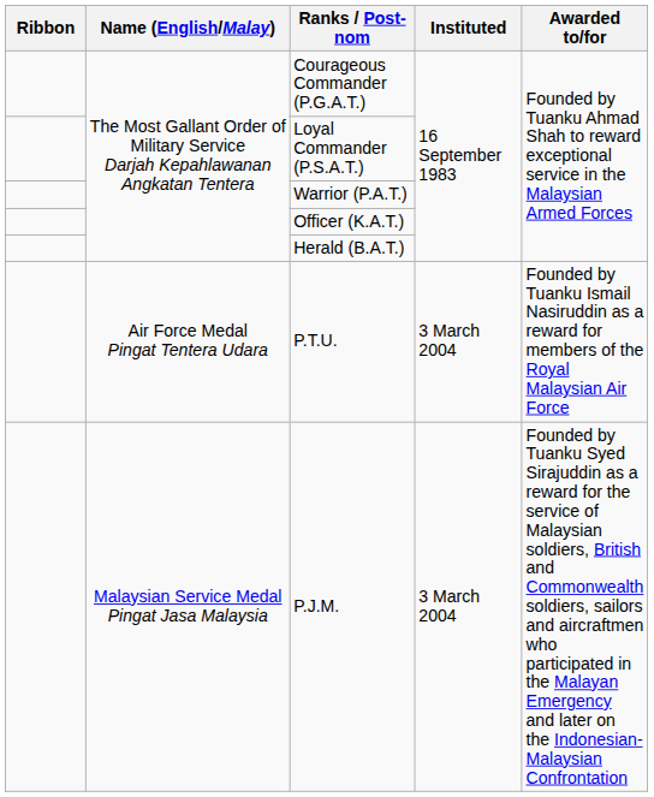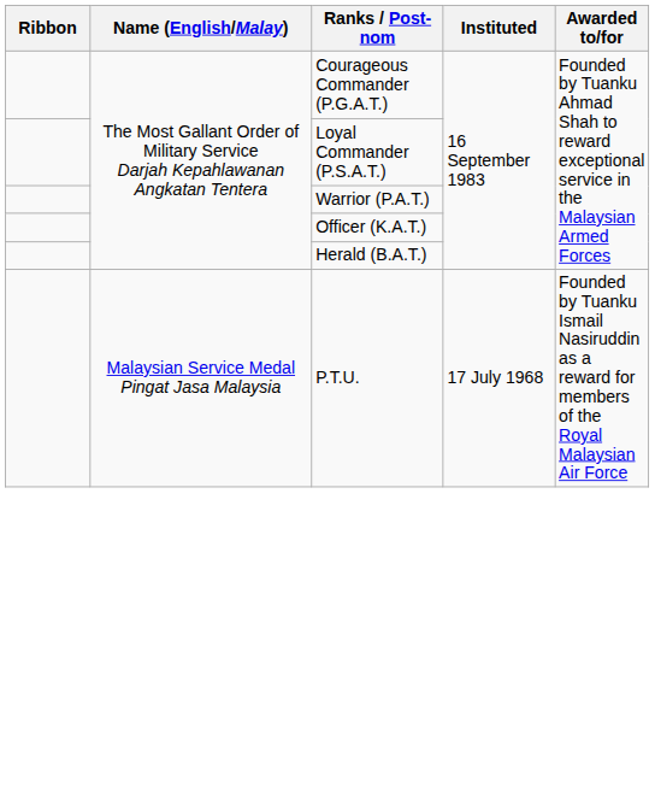 <table class="wikitable">
 <tr>
 <th style="width:113px;">Ribbon</th>
 <th style="width:25em;">Name (<a href='#'>English</a>/<a href='#'><em>Malay</em></a>)</th>
 <th style="width:11.5em;">Ranks / <a href='#'>Post-nom</a></th>
 <th style="width:9em;">Instituted</th>
 <th>Awarded to/for</th>
 </tr>
 <tr>
 <td align=center></td>
 <td rowspan=5 align=center>The Most Gallant Order of Military Service<br><em>Darjah Kepahlawanan Angkatan Tentera</em></td>
 <td>Courageous Commander (P.G.A.T.)<br></td>
 <td rowspan=5>16 September 1983</td>
 <td rowspan=5>Founded by Tuanku Ahmad Shah to reward exceptional service in the <a href='#'>Malaysian Armed Forces</a></td>
 </tr>
 <tr>
 <td align=center></td>
 <td>Loyal Commander (P.S.A.T.)<br></td>
 </tr>
 <tr>
 <td align=center></td>
 <td>Warrior (P.A.T.)<br></td>
 </tr>
 <tr>
 <td align=center></td>
 <td>Officer (K.A.T.)<br></td>
 </tr>
 <tr>
 <td align=center></td>
 <td>Herald (B.A.T.)<br></td>
 </tr>
 <tr>
 <td align=center></td>
-<td align=center>Air Force Medal<br><em>Pingat Tentera Udara</em></td>
+<td align=center><a href='#'>Malaysian Service Medal</a><br><em>Pingat Jasa Malaysia</em></td>
 <td>P.T.U.</td>
-<td>3 March 2004</td>
+<td>17 July 1968</td>
 <td>Founded by Tuanku Ismail Nasiruddin as a reward for members of the <a href='#'>Royal Malaysian Air Force</a></td>
 </tr>
-<tr>
-<td align=center></td>
-<td align=center><a href='#'>Malaysian Service Medal</a><br><em>Pingat Jasa Malaysia</em></td>
-<td>P.J.M.</td>
-<td>3 March 2004</td>
-<td>Founded by Tuanku Syed Sirajuddin as a reward for the service of Malaysian soldiers, <a href='#'>British</a> and <a href='#'>Commonwealth</a> soldiers, sailors and aircraftmen who participated in the <a href='#'>Malayan Emergency</a> and later on the <a href='#'>Indonesian-Malaysian Confrontation</a></td>
-</tr>
 </table>
